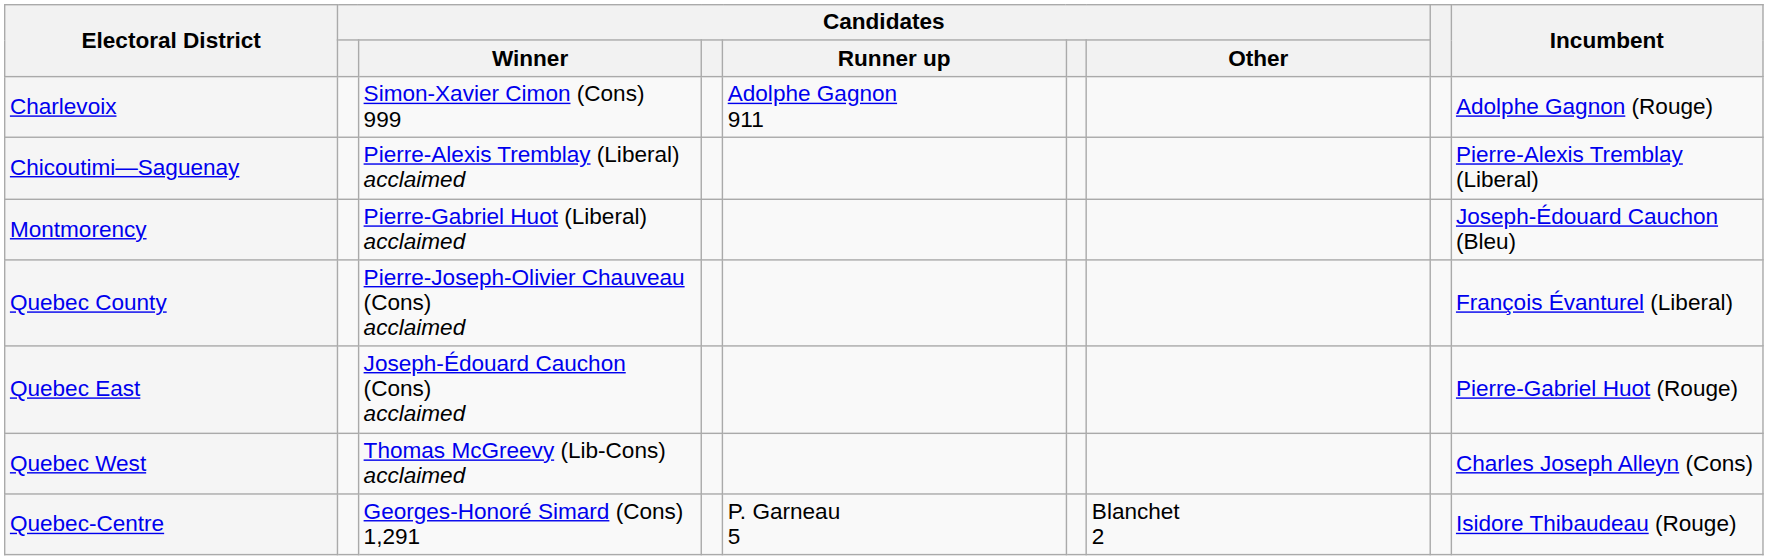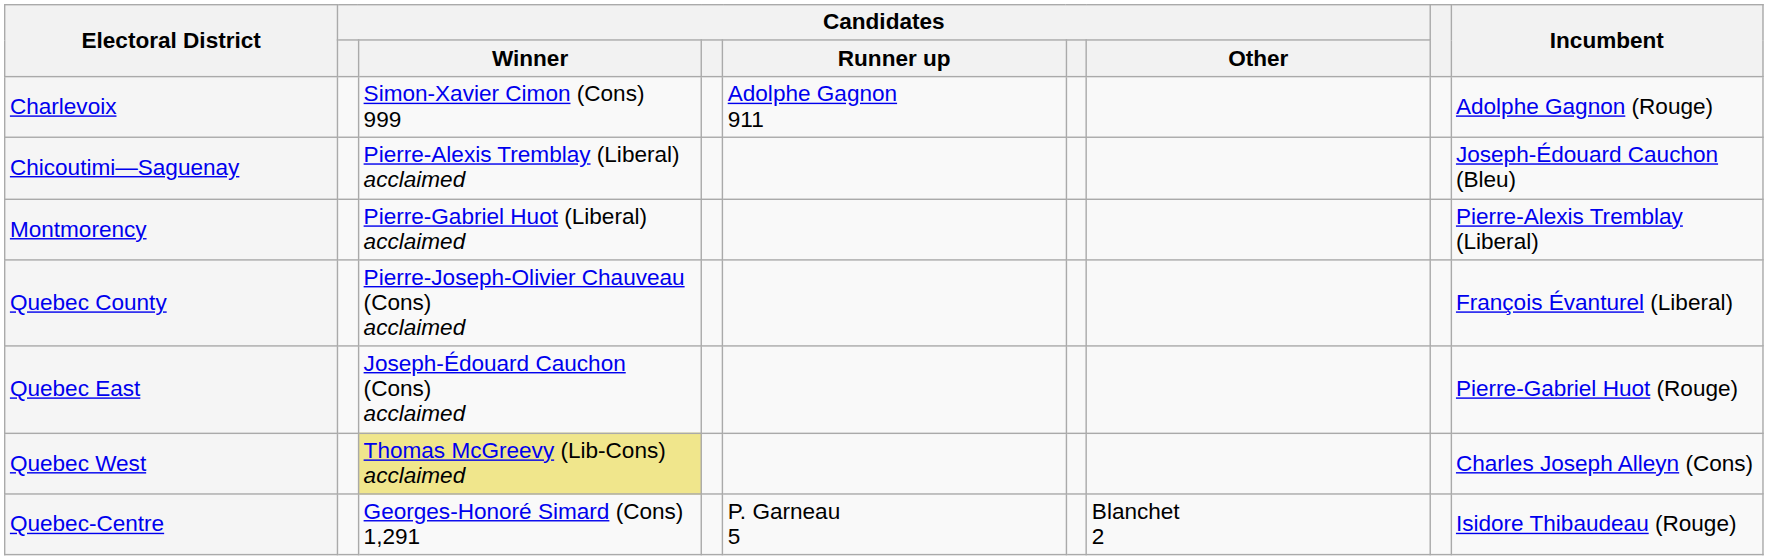 <table class="wikitable">
 <tr>
 <th width=16% rowspan=2>Electoral District</th>
 <th colspan=6>Candidates</th>
 <th width=1% rowspan=2> </th>
 <th width=15% rowspan=2>Incumbent</th>
 </tr>
 <tr>
 <th width=1%> </th>
 <th width=16.5%>Winner</th>
 <th width=1%> </th>
 <th width=16.5%>Runner up</th>
 <th width=1%> </th>
 <th width=16.5%>Other</th>
 </tr>
 <tr>
 <td style="background:whitesmoke;"><a href='#'>Charlevoix</a></td>
 <td></td>
 <td><a href='#'>Simon-Xavier Cimon</a> (Cons)<br> 999</td>
 <td></td>
 <td><a href='#'>Adolphe Gagnon</a><br> 911</td>
 <td></td>
 <td></td>
 <td></td>
 <td><a href='#'>Adolphe Gagnon</a> (Rouge)</td>
 </tr>
 <tr>
 <td style="background:whitesmoke;"><a href='#'>Chicoutimi—Saguenay</a></td>
 <td></td>
 <td><a href='#'>Pierre-Alexis Tremblay</a> (Liberal)<br> <em>acclaimed</em></td>
 <td></td>
 <td></td>
 <td></td>
 <td></td>
 <td></td>
-<td><a href='#'>Pierre-Alexis Tremblay</a> (Liberal)</td>
+<td><a href='#'>Joseph-Édouard Cauchon</a> (Bleu)</td>
 </tr>
 <tr>
 <td style="background:whitesmoke;"><a href='#'>Montmorency</a></td>
 <td></td>
 <td><a href='#'>Pierre-Gabriel Huot</a> (Liberal)<br> <em>acclaimed</em></td>
 <td></td>
 <td></td>
 <td></td>
 <td></td>
 <td></td>
-<td><a href='#'>Joseph-Édouard Cauchon</a> (Bleu)</td>
+<td><a href='#'>Pierre-Alexis Tremblay</a> (Liberal)</td>
 </tr>
 <tr>
 <td style="background:whitesmoke;"><a href='#'>Quebec County</a></td>
 <td></td>
 <td><a href='#'>Pierre-Joseph-Olivier Chauveau</a> (Cons)<br> <em>acclaimed</em></td>
 <td></td>
 <td></td>
 <td></td>
 <td></td>
 <td></td>
 <td><a href='#'>François Évanturel</a> (Liberal)</td>
 </tr>
 <tr>
 <td style="background:whitesmoke;"><a href='#'>Quebec East</a></td>
 <td></td>
 <td><a href='#'>Joseph-Édouard Cauchon</a> (Cons)<br> <em>acclaimed</em></td>
 <td></td>
 <td></td>
 <td></td>
 <td></td>
 <td></td>
 <td><a href='#'>Pierre-Gabriel Huot</a> (Rouge)</td>
 </tr>
 <tr>
 <td style="background:whitesmoke;"><a href='#'>Quebec West</a></td>
 <td></td>
-<td><a href='#'>Thomas McGreevy</a> (Lib-Cons)<br> <em>acclaimed</em></td>
+<td style="background: khaki;"><a href='#'>Thomas McGreevy</a> (Lib-Cons)<br> <em>acclaimed</em></td>
 <td></td>
 <td></td>
 <td></td>
 <td></td>
 <td></td>
 <td><a href='#'>Charles Joseph Alleyn</a> (Cons)</td>
 </tr>
 <tr>
 <td style="background:whitesmoke;"><a href='#'>Quebec-Centre</a></td>
 <td></td>
 <td><a href='#'>Georges-Honoré Simard</a> (Cons)<br> 1,291</td>
 <td></td>
 <td>P. Garneau <br> 5</td>
 <td></td>
 <td>Blanchet <br> 2</td>
 <td></td>
 <td><a href='#'>Isidore Thibaudeau</a> (Rouge)</td>
 </tr>
 </table>
